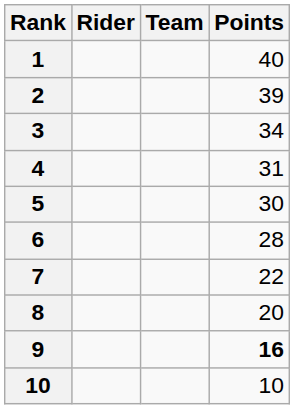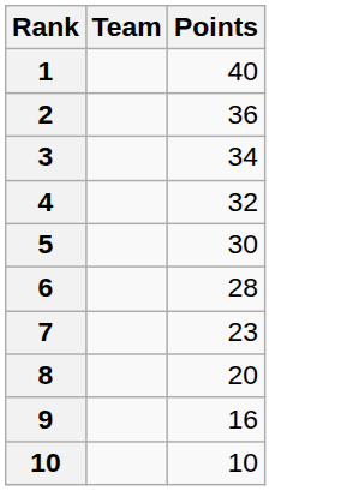 <table class="wikitable" margin-bottom:0;">
 <tr>
 <th scope="col">Rank</th>
-<th scope="col">Rider</th>
 <th scope="col">Team</th>
 <th scope="col">Points</th>
 </tr>
 <tr>
 <th scope="row">1</th>
-<td> </td>
 <td></td>
 <td align="right">40</td>
 </tr>
 <tr>
 <th scope="row">2</th>
 <td></td>
-<td></td>
-<td align="right">39</td>
+<td align="right">36</td>
 </tr>
 <tr>
 <th scope="row">3</th>
-<td></td>
 <td></td>
 <td align="right">34</td>
 </tr>
 <tr>
 <th scope="row">4</th>
 <td></td>
-<td></td>
-<td align="right">31</td>
+<td align="right">32</td>
 </tr>
 <tr>
 <th scope="row">5</th>
-<td> </td>
 <td></td>
 <td align="right">30</td>
 </tr>
 <tr>
 <th scope="row">6</th>
 <td></td>
-<td></td>
 <td align="right">28</td>
 </tr>
 <tr>
 <th scope="row">7</th>
 <td></td>
-<td></td>
-<td align="right">22</td>
+<td align="right">23</td>
 </tr>
 <tr>
 <th scope="row">8</th>
-<td></td>
 <td></td>
 <td align="right">20</td>
 </tr>
 <tr>
 <th scope="row">9</th>
 <td></td>
-<td></td>
-<td align="right"><strong>16</strong></td>
+<td align="right">16</td>
 </tr>
 <tr>
 <th scope="row">10</th>
 <td></td>
-<td></td>
 <td align="right">10</td>
 </tr>
 </table>
